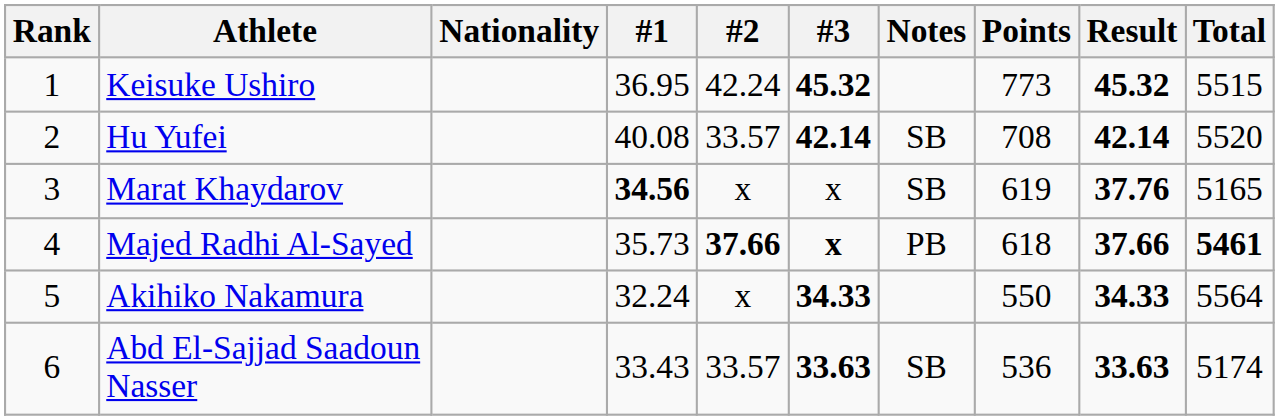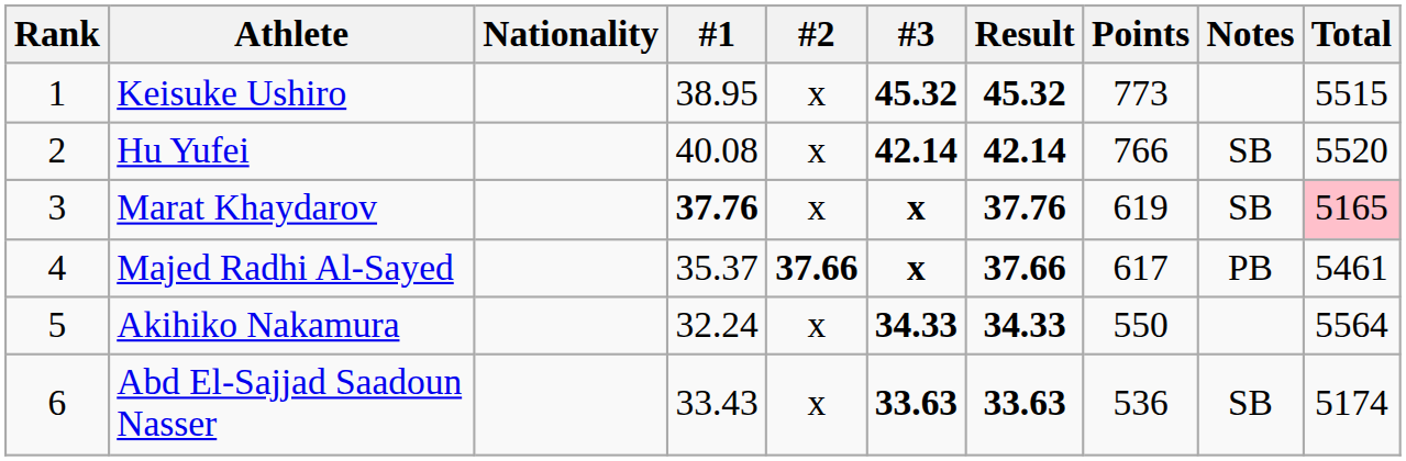 <table class="wikitable sortable" style="text-align:center">
 <tr>
 <th>Rank</th>
 <th>Athlete</th>
 <th>Nationality</th>
 <th>#1</th>
 <th>#2</th>
 <th>#3</th>
+<th>Result</th>
+<th>Points</th>
 <th>Notes</th>
-<th>Points</th>
-<th>Result</th>
 <th>Total</th>
 </tr>
 <tr>
 <td>1</td>
 <td align=left><a href='#'>Keisuke Ushiro</a></td>
 <td align=left></td>
-<td>36.95</td>
-<td>42.24</td>
+<td>38.95</td>
+<td>x</td>
 <td><strong>45.32</strong></td>
+<td><strong>45.32</strong></td>
+<td>773</td>
 <td></td>
-<td>773</td>
-<td><strong>45.32</strong></td>
 <td>5515</td>
 </tr>
 <tr>
 <td>2</td>
 <td align=left><a href='#'>Hu Yufei</a></td>
 <td align=left></td>
 <td>40.08</td>
-<td>33.57</td>
+<td>x</td>
 <td><strong>42.14</strong></td>
+<td><strong>42.14</strong></td>
+<td>766</td>
 <td>SB</td>
-<td>708</td>
-<td><strong>42.14</strong></td>
 <td>5520</td>
 </tr>
 <tr>
 <td>3</td>
 <td align=left><a href='#'>Marat Khaydarov</a></td>
 <td align=left></td>
-<td><strong>34.56</strong></td>
+<td><strong>37.76</strong></td>
 <td>x</td>
-<td>x</td>
+<td><strong>x</strong></td>
+<td><strong>37.76</strong></td>
+<td>619</td>
 <td>SB</td>
-<td>619</td>
-<td><strong>37.76</strong></td>
-<td>5165</td>
+<td style="background: pink;">5165</td>
 </tr>
 <tr>
 <td>4</td>
 <td align=left><a href='#'>Majed Radhi Al-Sayed</a></td>
 <td align=left></td>
-<td>35.73</td>
+<td>35.37</td>
 <td><strong>37.66</strong></td>
 <td><strong>x</strong></td>
+<td><strong>37.66</strong></td>
+<td>617</td>
 <td>PB</td>
-<td>618</td>
-<td><strong>37.66</strong></td>
-<td><strong>5461</strong></td>
+<td>5461</td>
 </tr>
 <tr>
 <td>5</td>
 <td align=left><a href='#'>Akihiko Nakamura</a></td>
 <td align=left></td>
 <td>32.24</td>
 <td>x</td>
 <td><strong>34.33</strong></td>
+<td><strong>34.33</strong></td>
+<td>550</td>
 <td></td>
-<td>550</td>
-<td><strong>34.33</strong></td>
 <td>5564</td>
 </tr>
 <tr>
 <td>6</td>
 <td align=left><a href='#'>Abd El-Sajjad Saadoun Nasser</a></td>
 <td align=left></td>
 <td>33.43</td>
-<td>33.57</td>
+<td>x</td>
 <td><strong>33.63</strong></td>
+<td><strong>33.63</strong></td>
+<td>536</td>
 <td>SB</td>
-<td>536</td>
-<td><strong>33.63</strong></td>
 <td>5174</td>
 </tr>
 </table>
